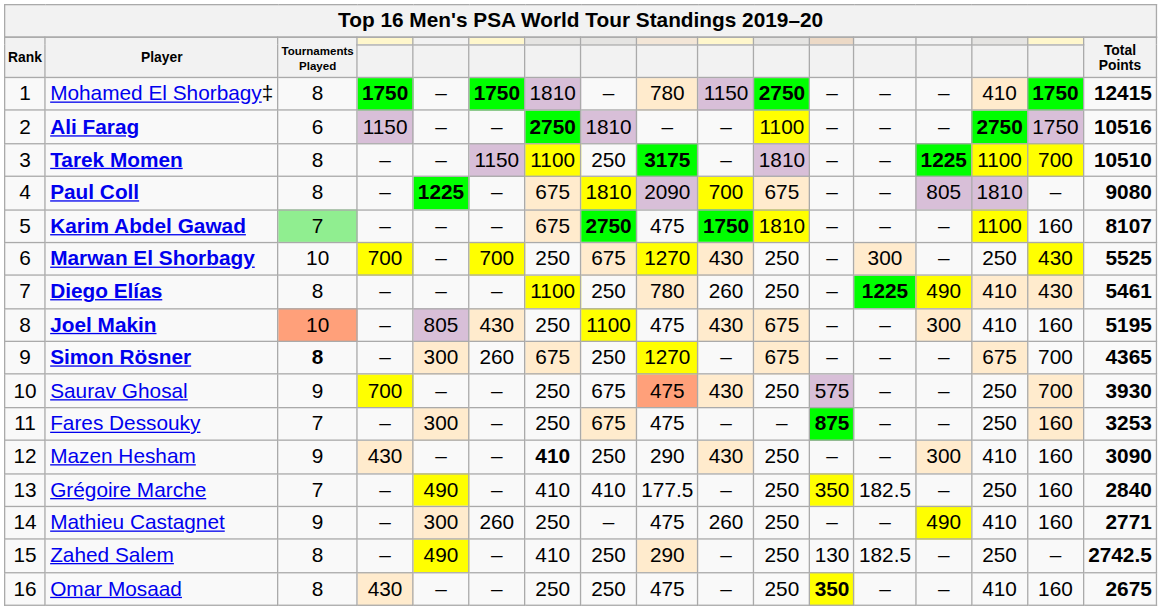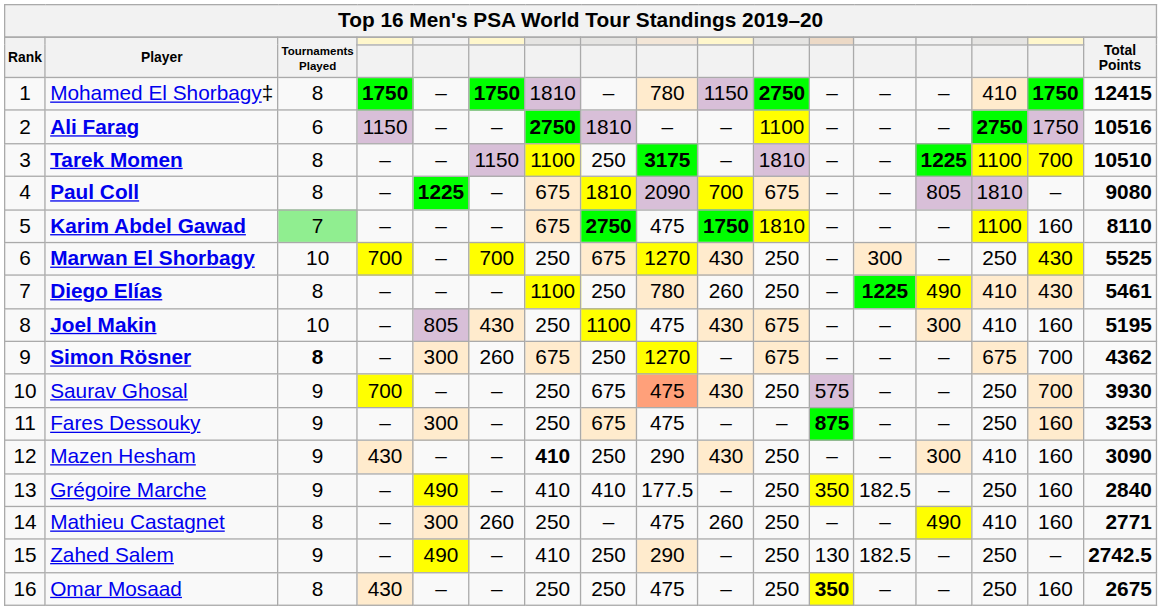 <table class="wikitable sortable">
 <tr>
 <th colspan=27 align="center">Top 16 Men's PSA World Tour Standings 2019–20</th>
 </tr>
 <tr>
 </tr>
 <tr style="font-size:8pt;font-weight:bold">
 <th rowspan=2 align="center">Rank</th>
 <th rowspan=2 align="center">Player</th>
 <th rowspan=2 align="center"><small>Tournaments<br>Played</small></th>
 <th style="background:#fff7cc;"><small></small></th>
 <th style="background:#f2f2f2;"><small></small></th>
 <th style="background:#fff7cc;"><small></small></th>
 <th style="background:#E5E4E2;"><small></small></th>
 <th style="background:#E5E4E2;"><small></small></th>
 <th style="background:#F3E6D7;"><small></small></th>
 <th style="background:#fff7cc;"><small></small></th>
 <th style="background:#E5E4E2;"><small></small></th>
 <th style="background:#ecd9c6;"><small></small></th>
 <th style="background:#f2f2f2;"><small></small></th>
 <th style="background:#f2f2f2;"><small></small></th>
 <th style="background:#E5E4E2;"><small></small></th>
 <th style="background:#fff7cc;"><small></small></th>
 <th rowspan=2 align="center">Total<br>Points</th>
 </tr>
 <tr>
 <th data-sort-type=number> </th>
 <th data-sort-type=number></th>
 <th data-sort-type=number></th>
 <th data-sort-type=number></th>
 <th data-sort-type=number></th>
 <th data-sort-type=number></th>
 <th data-sort-type=number></th>
 <th data-sort-type=number></th>
 <th data-sort-type=number></th>
 <th data-sort-type=number></th>
 <th data-sort-type=number></th>
 <th data-sort-type=number></th>
 <th data-sort-type=number></th>
 </tr>
 <tr>
 <td align=center>1</td>
 <td>  <a href='#'>Mohamed El Shorbagy</a>‡</td>
 <td align=center>8</td>
 <td align=center style="background:#00ff00"><strong>1750</strong></td>
 <td align=center>–</td>
 <td align=center style="background:#00ff00"><strong>1750</strong></td>
 <td align=center style="background:#D8BFD8">1810</td>
 <td align=center>–</td>
 <td align=center style="background:#ffebcd">780</td>
 <td align=center style="background:#D8BFD8">1150</td>
 <td align=center style="background:#00ff00"><strong>2750</strong></td>
 <td align=center>–</td>
 <td align=center>–</td>
 <td align=center>–</td>
 <td align=center style="background:#ffebcd">410</td>
 <td align=center style="background:#00ff00"><strong>1750</strong></td>
 <td align=right><strong>12415</strong></td>
 </tr>
 <tr>
 <td align=center>2</td>
 <td> <strong><a href='#'>Ali Farag</a></strong></td>
 <td align=center>6</td>
 <td align=center style="background:#D8BFD8">1150</td>
 <td align=center>–</td>
 <td align=center>–</td>
 <td align=center style="background:#00ff00"><strong>2750</strong></td>
 <td align=center style="background:#D8BFD8">1810</td>
 <td align=center>–</td>
 <td align=center>–</td>
 <td align=center style="background:#ffff00">1100</td>
 <td align=center>–</td>
 <td align=center>–</td>
 <td align=center>–</td>
 <td align=center style="background:#00ff00"><strong>2750</strong></td>
 <td align=center style="background:#D8BFD8">1750</td>
 <td align=right><strong>10516</strong></td>
 </tr>
 <tr>
 <td align=center>3</td>
 <td> <strong><a href='#'>Tarek Momen</a></strong></td>
 <td align=center>8</td>
 <td align=center>–</td>
 <td align=center>–</td>
 <td align=center style="background:#D8BFD8">1150</td>
 <td align=center style="background:#ffff00">1100</td>
 <td align=center>250</td>
 <td align=center style="background:#00ff00;font-weight:bold">3175</td>
 <td align=center>–</td>
 <td align=center style="background:#D8BFD8">1810</td>
 <td align=center>–</td>
 <td align=center>–</td>
 <td align=center style="background:#00ff00"><strong>1225</strong></td>
 <td align=center style="background:#ffff00">1100</td>
 <td align=center style="background:#ffff00">700</td>
 <td align=right><strong>10510</strong></td>
 </tr>
 <tr>
 <td align=center>4</td>
 <td> <strong><a href='#'>Paul Coll</a></strong></td>
 <td align=center>8</td>
 <td align=center>–</td>
 <td align=center style="background:#00ff00"><strong>1225</strong></td>
 <td align=center>–</td>
 <td align=center style="background:#ffebcd">675</td>
 <td align=center style="background:#ffff00">1810</td>
 <td align=center style="background:#D8BFD8">2090</td>
 <td align=center style="background:#ffff00">700</td>
 <td align=center style="background:#ffebcd">675</td>
 <td align=center>–</td>
 <td align=center>–</td>
 <td align=center style="background:#D8BFD8">805</td>
 <td align=center style="background:#D8BFD8">1810</td>
 <td align=center>–</td>
 <td align=right><strong>9080</strong></td>
 </tr>
 <tr>
 <td align=center>5</td>
 <td> <strong><a href='#'>Karim Abdel Gawad</a></strong></td>
 <td align=center style="background: lightgreen;">7</td>
 <td align=center>–</td>
 <td align=center>–</td>
 <td align=center>–</td>
 <td align=center style="background:#ffebcd">675</td>
 <td align=center style="background:#00ff00"><strong>2750</strong></td>
 <td align=center>475</td>
 <td align=center style="background:#00ff00"><strong>1750</strong></td>
 <td align=center style="background:#ffff00">1810</td>
 <td align=center>–</td>
 <td align=center>–</td>
 <td align=center>–</td>
 <td align=center style="background:#ffff00">1100</td>
 <td align=center>160</td>
-<td align=right><strong>8107</strong></td>
+<td align=right><strong>8110</strong></td>
 </tr>
 <tr>
 <td align=center>6</td>
 <td> <strong><a href='#'>Marwan El Shorbagy</a></strong></td>
 <td align=center>10</td>
 <td align=center style="background:#ffff00">700</td>
 <td align=center>–</td>
 <td align=center style="background:#ffff00">700</td>
 <td align=center>250</td>
 <td align=center style="background:#ffebcd">675</td>
 <td align=center style="background:#ffff00">1270</td>
 <td align=center style="background:#ffebcd">430</td>
 <td align=center>250</td>
 <td align=center>–</td>
 <td align=center style="background:#ffebcd">300</td>
 <td align=center>–</td>
 <td align=center>250</td>
 <td align=center style="background:#ffff00">430</td>
 <td align=right><strong>5525</strong></td>
 </tr>
 <tr>
 <td align=center>7</td>
 <td> <strong><a href='#'>Diego Elías</a></strong></td>
 <td align=center>8</td>
 <td align=center>–</td>
 <td align=center>–</td>
 <td align=center>–</td>
 <td align=center style="background:#ffff00">1100</td>
 <td align=center>250</td>
 <td align=center style="background:#ffebcd">780</td>
 <td align=center>260</td>
 <td align=center>250</td>
 <td align=center>–</td>
 <td align=center style="background:#00ff00"><strong>1225</strong></td>
 <td align=center style="background:#ffff00">490</td>
 <td align=center style="background:#ffebcd">410</td>
 <td align=center style="background:#ffebcd">430</td>
 <td align=right><strong>5461</strong></td>
 </tr>
 <tr>
 <td align=center>8</td>
 <td> <strong><a href='#'>Joel Makin</a></strong></td>
-<td align=center style="background: lightsalmon;">10</td>
+<td align=center>10</td>
 <td align=center>–</td>
 <td align=center style="background:#D8BFD8">805</td>
 <td align=center style="background:#ffebcd">430</td>
 <td align=center>250</td>
 <td align=center style="background:#ffff00">1100</td>
 <td align=center>475</td>
 <td align=center style="background:#ffebcd">430</td>
 <td align=center style="background:#ffebcd">675</td>
 <td align=center>–</td>
 <td align=center>–</td>
 <td align=center style="background:#ffebcd">300</td>
 <td align=center>410</td>
 <td align=center>160</td>
 <td align=right><strong>5195</strong></td>
 </tr>
 <tr>
 <td align=center>9</td>
 <td> <strong><a href='#'>Simon Rösner</a></strong></td>
 <td align=center><strong>8</strong></td>
 <td align=center>–</td>
 <td align=center style="background:#ffebcd">300</td>
 <td align=center>260</td>
 <td align=center style="background:#ffebcd">675</td>
 <td align=center>250</td>
 <td align=center style="background:#ffff00">1270</td>
 <td align=center>–</td>
 <td align=center style="background:#ffebcd">675</td>
 <td align=center>–</td>
 <td align=center>–</td>
 <td align=center>–</td>
 <td align=center style="background:#ffebcd">675</td>
 <td align=center>700</td>
-<td align=right><strong>4365</strong></td>
+<td align=right><strong>4362</strong></td>
 </tr>
 <tr>
 <td align=center>10</td>
 <td> <a href='#'>Saurav Ghosal</a></td>
 <td align=center>9</td>
 <td align=center style="background:#ffff00">700</td>
 <td align=center>–</td>
 <td align=center>–</td>
 <td align=center>250</td>
 <td align=center>675</td>
 <td align=center style="background: lightsalmon;">475</td>
 <td align=center style="background:#ffebcd">430</td>
 <td align=center>250</td>
 <td align=center style="background:#D8BFD8">575</td>
 <td align=center>–</td>
 <td align=center>–</td>
 <td align=center>250</td>
 <td align=center style="background:#ffebcd">700</td>
 <td align=right><strong>3930</strong></td>
 </tr>
 <tr>
 <td align=center>11</td>
 <td> <a href='#'>Fares Dessouky</a></td>
-<td align=center>7</td>
+<td align=center>9</td>
 <td align=center>–</td>
 <td align=center style="background:#ffebcd">300</td>
 <td align=center>–</td>
 <td align=center>250</td>
 <td align=center style="background:#ffebcd">675</td>
 <td align=center>475</td>
 <td align=center>–</td>
 <td align=center>–</td>
 <td align="center" style="background:#00ff00;font-weight:bold;">875</td>
 <td align=center>–</td>
 <td align=center>–</td>
 <td align=center>250</td>
 <td align=center style="background:#ffebcd">160</td>
 <td align=right><strong>3253</strong></td>
 </tr>
 <tr>
 <td align=center>12</td>
 <td> <a href='#'>Mazen Hesham</a></td>
 <td align=center>9</td>
 <td align=center style="background:#ffebcd">430</td>
 <td align=center>–</td>
 <td align=center>–</td>
 <td align=center><strong>410</strong></td>
 <td align=center>250</td>
 <td align=center>290</td>
 <td align=center style="background:#ffebcd">430</td>
 <td align=center>250</td>
 <td align=center>–</td>
 <td align=center>–</td>
 <td align=center style="background:#ffebcd">300</td>
 <td align=center>410</td>
 <td align=center>160</td>
 <td align=right><strong>3090</strong></td>
 </tr>
 <tr>
 <td align=center>13</td>
 <td> <a href='#'>Grégoire Marche</a></td>
-<td align=center>7</td>
+<td align=center>9</td>
 <td align=center>–</td>
 <td align=center style="background:#ffff00">490</td>
 <td align=center>–</td>
 <td align=center>410</td>
 <td align=center>410</td>
 <td align=center>177.5</td>
 <td align=center>–</td>
 <td align=center>250</td>
 <td align=center style="background:#ffff00">350</td>
 <td align=center>182.5</td>
 <td align=center>–</td>
 <td align=center>250</td>
 <td align=center>160</td>
 <td align=right><strong>2840</strong></td>
 </tr>
 <tr>
 <td align=center>14</td>
 <td> <a href='#'>Mathieu Castagnet</a></td>
-<td align=center>9</td>
+<td align=center>8</td>
 <td align=center>–</td>
 <td align=center style="background:#ffebcd">300</td>
 <td align=center>260</td>
 <td align=center>250</td>
 <td align=center>–</td>
 <td align=center>475</td>
 <td align=center>260</td>
 <td align=center>250</td>
 <td align=center>–</td>
 <td align=center>–</td>
 <td align=center style="background:#ffff00">490</td>
 <td align=center>410</td>
 <td align=center>160</td>
 <td align=right><strong>2771</strong></td>
 </tr>
 <tr>
 <td align=center>15</td>
 <td> <a href='#'>Zahed Salem</a></td>
-<td align=center>8</td>
+<td align=center>9</td>
 <td align=center>–</td>
 <td align=center style="background:#ffff00">490</td>
 <td align=center>–</td>
 <td align=center>410</td>
 <td align=center>250</td>
 <td align=center style="background:#ffebcd">290</td>
 <td align=center>–</td>
 <td align=center>250</td>
 <td align=center>130</td>
 <td align=center>182.5</td>
 <td align=center>–</td>
 <td align=center>250</td>
 <td align=center>–</td>
 <td align=right><strong>2742.5</strong></td>
 </tr>
 <tr>
 <td align=center>16</td>
 <td> <a href='#'>Omar Mosaad</a></td>
 <td align=center>8</td>
 <td align=center style="background:#ffebcd">430</td>
 <td align=center>–</td>
 <td align=center>–</td>
 <td align=center>250</td>
 <td align=center>250</td>
 <td align=center>475</td>
 <td align=center>–</td>
 <td align=center>250</td>
 <td align=center style="background:#ffff00"><strong>350</strong></td>
 <td align=center>–</td>
 <td align=center>–</td>
-<td align=center>410</td>
+<td align=center>250</td>
 <td align=center>160</td>
 <td align=right><strong>2675</strong><br></td>
 </tr>
 </table>
